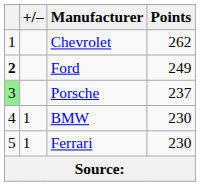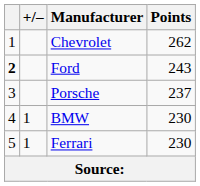 <table class="wikitable" style="font-size: 95%;">
 <tr>
 <th scope="col"></th>
 <th scope="col">+/–</th>
 <th scope="col">Manufacturer</th>
 <th scope="col">Points</th>
 </tr>
 <tr>
 <td align=center>1</td>
 <td align="left"></td>
 <td> <a href='#'>Chevrolet</a></td>
 <td align=right>262</td>
 </tr>
 <tr>
 <td align=center><strong>2</strong></td>
 <td align="left"></td>
 <td> <a href='#'>Ford</a></td>
-<td align=right>249</td>
+<td align=right>243</td>
 </tr>
 <tr>
-<td align=center style="background: lightgreen;">3</td>
+<td align=center>3</td>
 <td align="left"></td>
 <td> <a href='#'>Porsche</a></td>
 <td align=right>237</td>
 </tr>
 <tr>
 <td align=center>4</td>
 <td align="left"> 1</td>
 <td> <a href='#'>BMW</a></td>
 <td align=right>230</td>
 </tr>
 <tr>
 <td align=center>5</td>
 <td align="left"> 1</td>
 <td> <a href='#'>Ferrari</a></td>
 <td align=right>230</td>
 </tr>
 <tr>
 <th colspan=5>Source:</th>
 </tr>
 </table>
